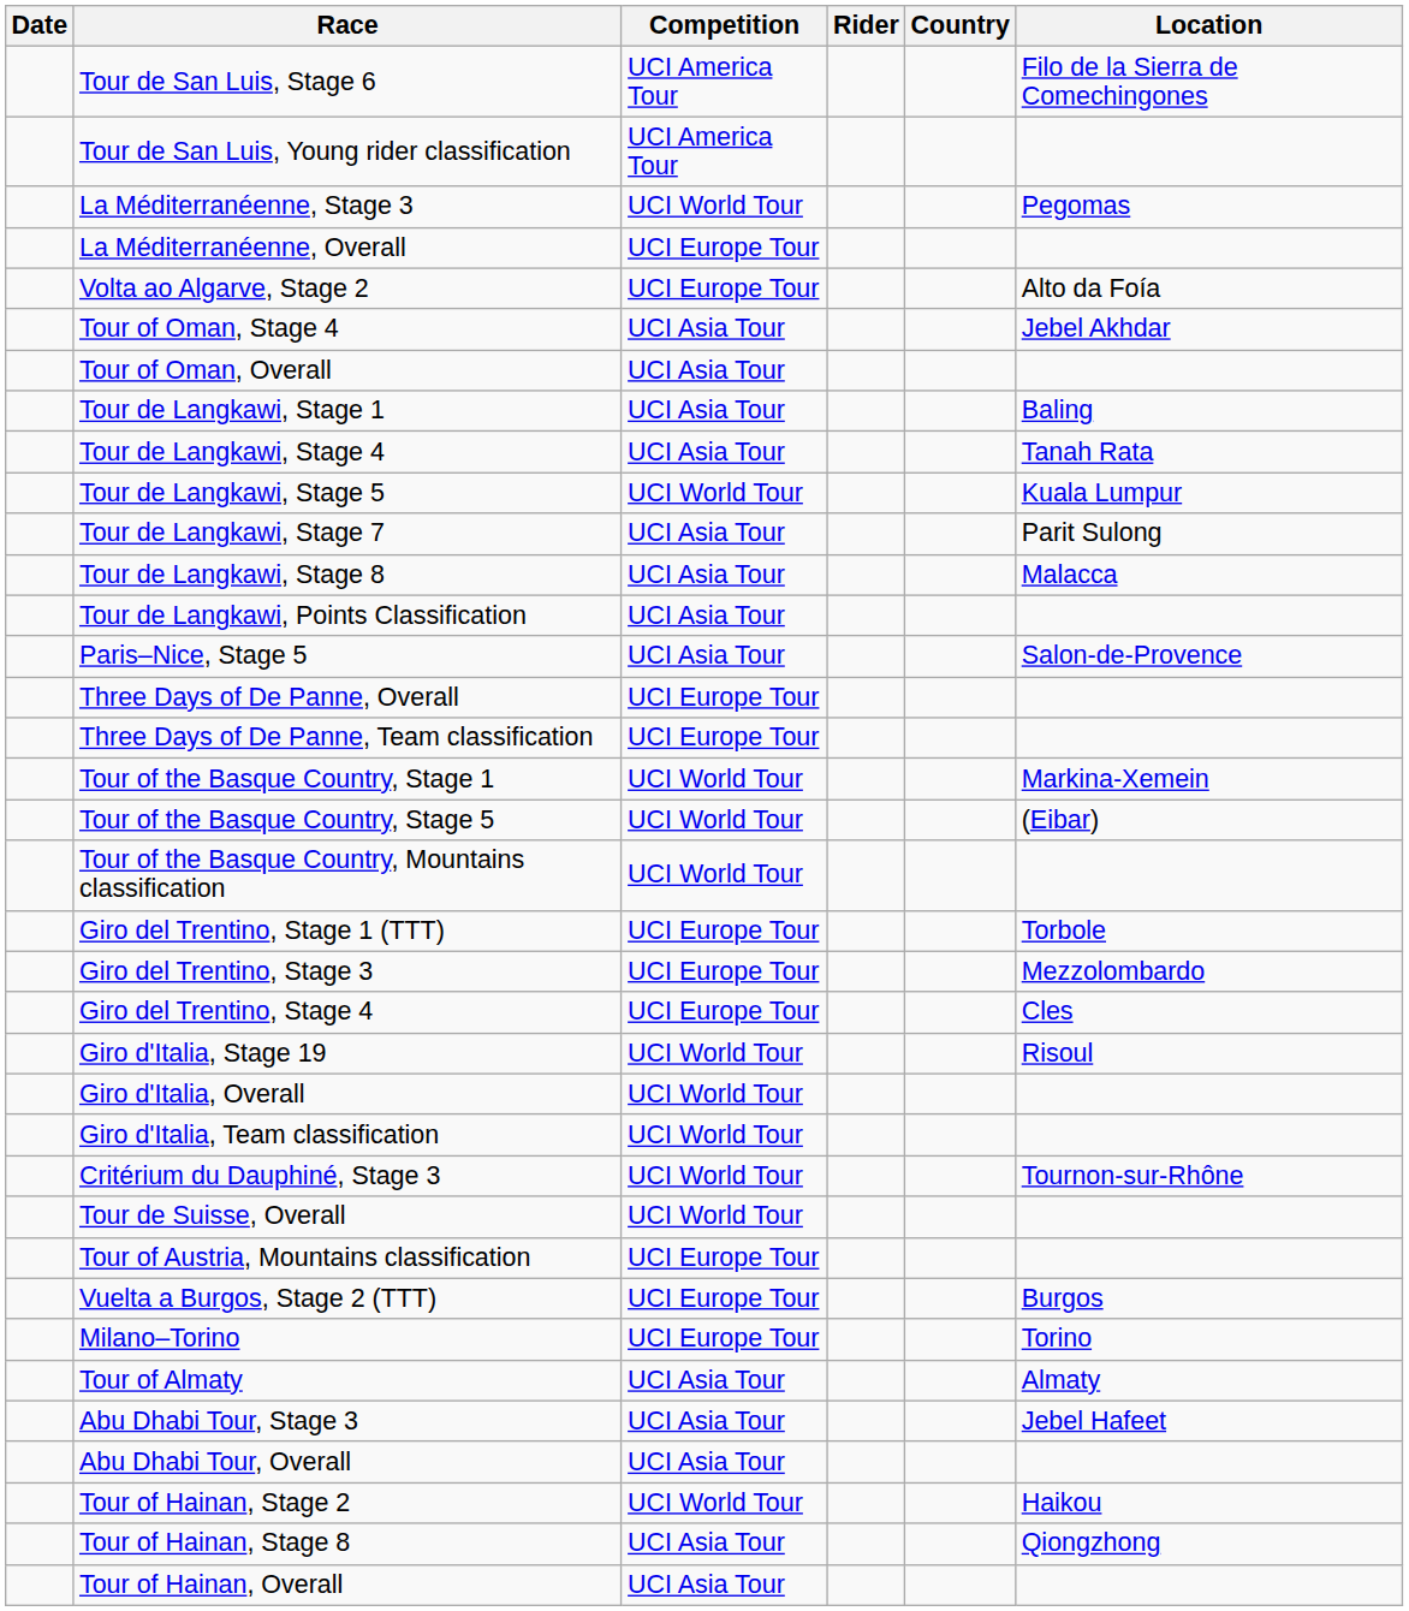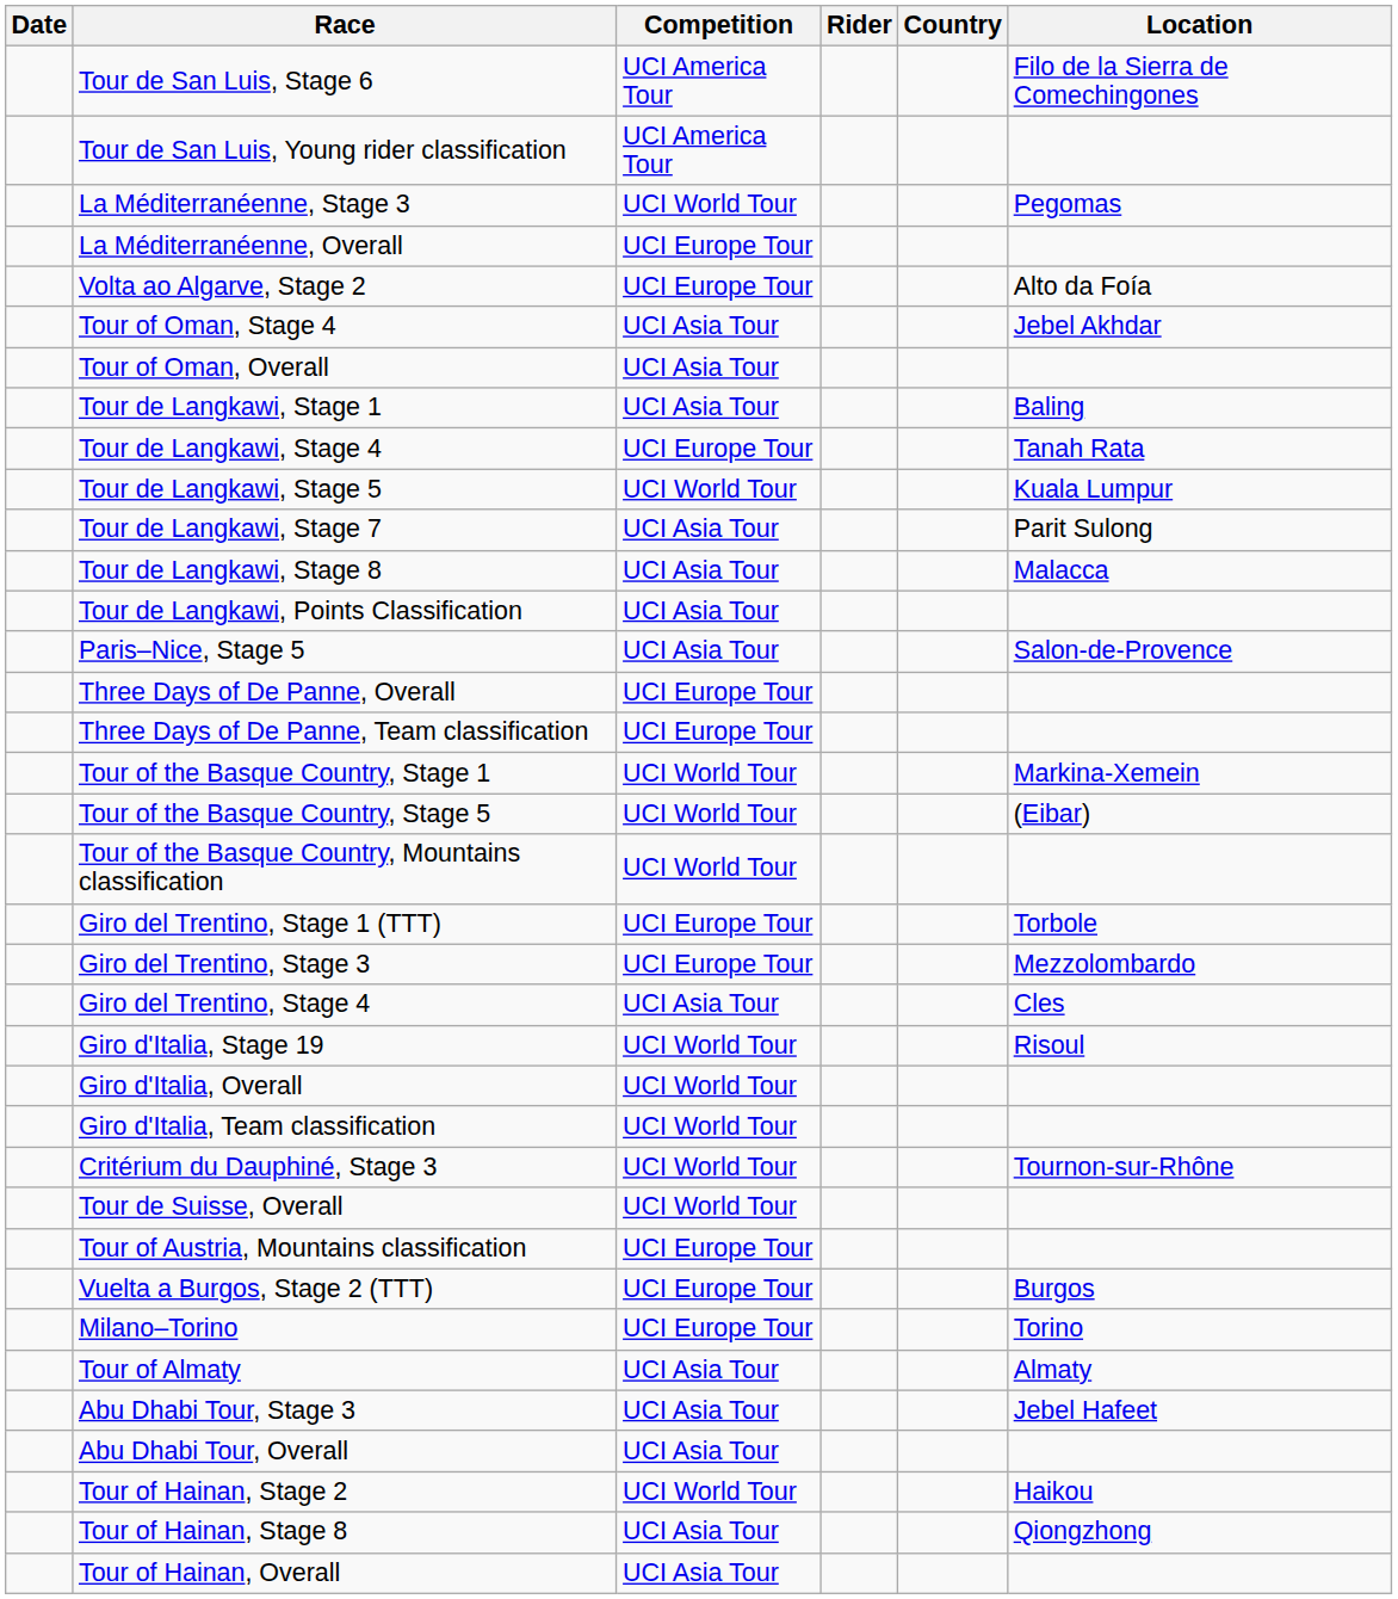 <table class="wikitable sortable">
 <tr>
 <th>Date</th>
 <th>Race</th>
 <th>Competition</th>
 <th>Rider</th>
 <th>Country</th>
 <th>Location</th>
 </tr>
 <tr>
 <td></td>
 <td><a href='#'>Tour de San Luis</a>, Stage 6</td>
 <td><a href='#'>UCI America Tour</a></td>
 <td></td>
 <td></td>
 <td><a href='#'>Filo de la Sierra de Comechingones</a></td>
 </tr>
 <tr>
 <td></td>
 <td><a href='#'>Tour de San Luis</a>, Young rider classification</td>
 <td><a href='#'>UCI America Tour</a></td>
 <td></td>
 <td></td>
 <td></td>
 </tr>
 <tr>
 <td></td>
 <td><a href='#'>La Méditerranéenne</a>, Stage 3</td>
 <td><a href='#'>UCI World Tour</a></td>
 <td></td>
 <td></td>
 <td><a href='#'>Pegomas</a></td>
 </tr>
 <tr>
 <td></td>
 <td><a href='#'>La Méditerranéenne</a>, Overall</td>
 <td><a href='#'>UCI Europe Tour</a></td>
 <td></td>
 <td></td>
 <td></td>
 </tr>
 <tr>
 <td></td>
 <td><a href='#'>Volta ao Algarve</a>, Stage 2</td>
 <td><a href='#'>UCI Europe Tour</a></td>
 <td></td>
 <td></td>
 <td>Alto da Foía</td>
 </tr>
 <tr>
 <td></td>
 <td><a href='#'>Tour of Oman</a>, Stage 4</td>
 <td><a href='#'>UCI Asia Tour</a></td>
 <td></td>
 <td></td>
 <td><a href='#'>Jebel Akhdar</a></td>
 </tr>
 <tr>
 <td></td>
 <td><a href='#'>Tour of Oman</a>,  Overall</td>
 <td><a href='#'>UCI Asia Tour</a></td>
 <td></td>
 <td></td>
 <td></td>
 </tr>
 <tr>
 <td></td>
 <td><a href='#'>Tour de Langkawi</a>, Stage 1</td>
 <td><a href='#'>UCI Asia Tour</a></td>
 <td></td>
 <td></td>
 <td><a href='#'>Baling</a></td>
 </tr>
 <tr>
 <td></td>
 <td><a href='#'>Tour de Langkawi</a>, Stage 4</td>
-<td><a href='#'>UCI Asia Tour</a></td>
+<td><a href='#'>UCI Europe Tour</a></td>
 <td></td>
 <td></td>
 <td><a href='#'>Tanah Rata</a></td>
 </tr>
 <tr>
 <td></td>
 <td><a href='#'>Tour de Langkawi</a>, Stage 5</td>
 <td><a href='#'>UCI World Tour</a></td>
 <td></td>
 <td></td>
 <td><a href='#'>Kuala Lumpur</a></td>
 </tr>
 <tr>
 <td></td>
 <td><a href='#'>Tour de Langkawi</a>, Stage 7</td>
 <td><a href='#'>UCI Asia Tour</a></td>
 <td></td>
 <td></td>
 <td>Parit Sulong</td>
 </tr>
 <tr>
 <td></td>
 <td><a href='#'>Tour de Langkawi</a>, Stage 8</td>
 <td><a href='#'>UCI Asia Tour</a></td>
 <td></td>
 <td></td>
 <td><a href='#'>Malacca</a></td>
 </tr>
 <tr>
 <td></td>
 <td><a href='#'>Tour de Langkawi</a>,  Points Classification</td>
 <td><a href='#'>UCI Asia Tour</a></td>
 <td></td>
 <td></td>
 <td></td>
 </tr>
 <tr>
 <td></td>
 <td><a href='#'>Paris–Nice</a>, Stage 5</td>
 <td><a href='#'>UCI Asia Tour</a></td>
 <td></td>
 <td></td>
 <td><a href='#'>Salon-de-Provence</a></td>
 </tr>
 <tr>
 <td></td>
 <td><a href='#'>Three Days of De Panne</a>, Overall</td>
 <td><a href='#'>UCI Europe Tour</a></td>
 <td></td>
 <td></td>
 <td></td>
 </tr>
 <tr>
 <td></td>
 <td><a href='#'>Three Days of De Panne</a>, Team classification</td>
 <td><a href='#'>UCI Europe Tour</a></td>
 <td style="text-align:center"></td>
 <td></td>
 <td></td>
 </tr>
 <tr>
 <td></td>
 <td><a href='#'>Tour of the Basque Country</a>, Stage 1</td>
 <td><a href='#'>UCI World Tour</a></td>
 <td></td>
 <td></td>
 <td><a href='#'>Markina-Xemein</a></td>
 </tr>
 <tr>
 <td></td>
 <td><a href='#'>Tour of the Basque Country</a>, Stage 5</td>
 <td><a href='#'>UCI World Tour</a></td>
 <td></td>
 <td></td>
 <td> (<a href='#'>Eibar</a>)</td>
 </tr>
 <tr>
 <td></td>
 <td><a href='#'>Tour of the Basque Country</a>, Mountains classification</td>
 <td><a href='#'>UCI World Tour</a></td>
 <td></td>
 <td></td>
 <td></td>
 </tr>
 <tr>
 <td></td>
 <td><a href='#'>Giro del Trentino</a>, Stage 1 (TTT)</td>
 <td><a href='#'>UCI Europe Tour</a></td>
 <td style="text-align:center"></td>
 <td></td>
 <td><a href='#'>Torbole</a></td>
 </tr>
 <tr>
 <td></td>
 <td><a href='#'>Giro del Trentino</a>, Stage 3</td>
 <td><a href='#'>UCI Europe Tour</a></td>
 <td></td>
 <td></td>
 <td><a href='#'>Mezzolombardo</a></td>
 </tr>
 <tr>
 <td></td>
 <td><a href='#'>Giro del Trentino</a>, Stage 4</td>
-<td><a href='#'>UCI Europe Tour</a></td>
+<td><a href='#'>UCI Asia Tour</a></td>
 <td></td>
 <td></td>
 <td><a href='#'>Cles</a></td>
 </tr>
 <tr>
 <td></td>
 <td><a href='#'>Giro d'Italia</a>, Stage 19</td>
 <td><a href='#'>UCI World Tour</a></td>
 <td></td>
 <td></td>
 <td><a href='#'>Risoul</a></td>
 </tr>
 <tr>
 <td></td>
 <td><a href='#'>Giro d'Italia</a>,  Overall</td>
 <td><a href='#'>UCI World Tour</a></td>
 <td></td>
 <td></td>
 <td></td>
 </tr>
 <tr>
 <td></td>
 <td><a href='#'>Giro d'Italia</a>, Team classification</td>
 <td><a href='#'>UCI World Tour</a></td>
 <td style="text-align:center"></td>
 <td></td>
 <td></td>
 </tr>
 <tr>
 <td></td>
 <td><a href='#'>Critérium du Dauphiné</a>, Stage 3</td>
 <td><a href='#'>UCI World Tour</a></td>
 <td></td>
 <td></td>
 <td><a href='#'>Tournon-sur-Rhône</a></td>
 </tr>
 <tr>
 <td></td>
 <td><a href='#'>Tour de Suisse</a>, Overall</td>
 <td><a href='#'>UCI World Tour</a></td>
 <td></td>
 <td></td>
 <td></td>
 </tr>
 <tr>
 <td></td>
 <td><a href='#'>Tour of Austria</a>, Mountains classification</td>
 <td><a href='#'>UCI Europe Tour</a></td>
 <td></td>
 <td></td>
 <td></td>
 </tr>
 <tr>
 <td></td>
 <td><a href='#'>Vuelta a Burgos</a>, Stage 2 (TTT)</td>
 <td><a href='#'>UCI Europe Tour</a></td>
 <td style="text-align:center"></td>
 <td></td>
 <td><a href='#'>Burgos</a></td>
 </tr>
 <tr>
 <td></td>
 <td><a href='#'>Milano–Torino</a></td>
 <td><a href='#'>UCI Europe Tour</a></td>
 <td></td>
 <td></td>
 <td><a href='#'>Torino</a></td>
 </tr>
 <tr>
 <td></td>
 <td><a href='#'>Tour of Almaty</a></td>
 <td><a href='#'>UCI Asia Tour</a></td>
 <td></td>
 <td></td>
 <td><a href='#'>Almaty</a></td>
 </tr>
 <tr>
 <td></td>
 <td><a href='#'>Abu Dhabi Tour</a>, Stage 3</td>
 <td><a href='#'>UCI Asia Tour</a></td>
 <td></td>
 <td></td>
 <td><a href='#'>Jebel Hafeet</a></td>
 </tr>
 <tr>
 <td></td>
 <td><a href='#'>Abu Dhabi Tour</a>, Overall</td>
 <td><a href='#'>UCI Asia Tour</a></td>
 <td></td>
 <td></td>
 <td></td>
 </tr>
 <tr>
 <td></td>
 <td><a href='#'>Tour of Hainan</a>, Stage 2</td>
 <td><a href='#'>UCI World Tour</a></td>
 <td></td>
 <td></td>
 <td><a href='#'>Haikou</a></td>
 </tr>
 <tr>
 <td></td>
 <td><a href='#'>Tour of Hainan</a>, Stage 8</td>
 <td><a href='#'>UCI Asia Tour</a></td>
 <td></td>
 <td></td>
 <td><a href='#'>Qiongzhong</a></td>
 </tr>
 <tr>
 <td></td>
 <td><a href='#'>Tour of Hainan</a>, Overall</td>
 <td><a href='#'>UCI Asia Tour</a></td>
 <td></td>
 <td></td>
 <td></td>
 </tr>
 </table>
